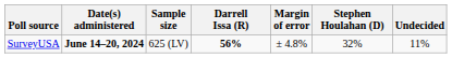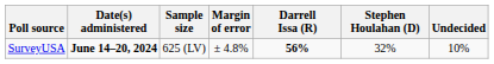 <table class="wikitable" style="font-size:90%;text-align:center;">
 <tr style="vertical-align:bottom">
 <th>Poll source</th>
 <th>Date(s)<br>administered</th>
 <th>Sample<br>size</th>
+<th>Margin<br>of error</th>
 <th style="width:100px;">Darrell<br>Issa (R)</th>
-<th>Margin<br>of error</th>
 <th style="width:100px;">Stephen<br>Houlahan (D)</th>
 <th>Undecided</th>
 </tr>
 <tr>
 <td style="text-align:left;"><a href='#'>SurveyUSA</a></td>
 <td><strong>June 14–20, 2024</strong></td>
 <td>625 (LV)</td>
+<td>± 4.8%</td>
 <td><strong>56%</strong></td>
-<td>± 4.8%</td>
 <td>32%</td>
-<td>11%</td>
+<td>10%</td>
 </tr>
 </table>
